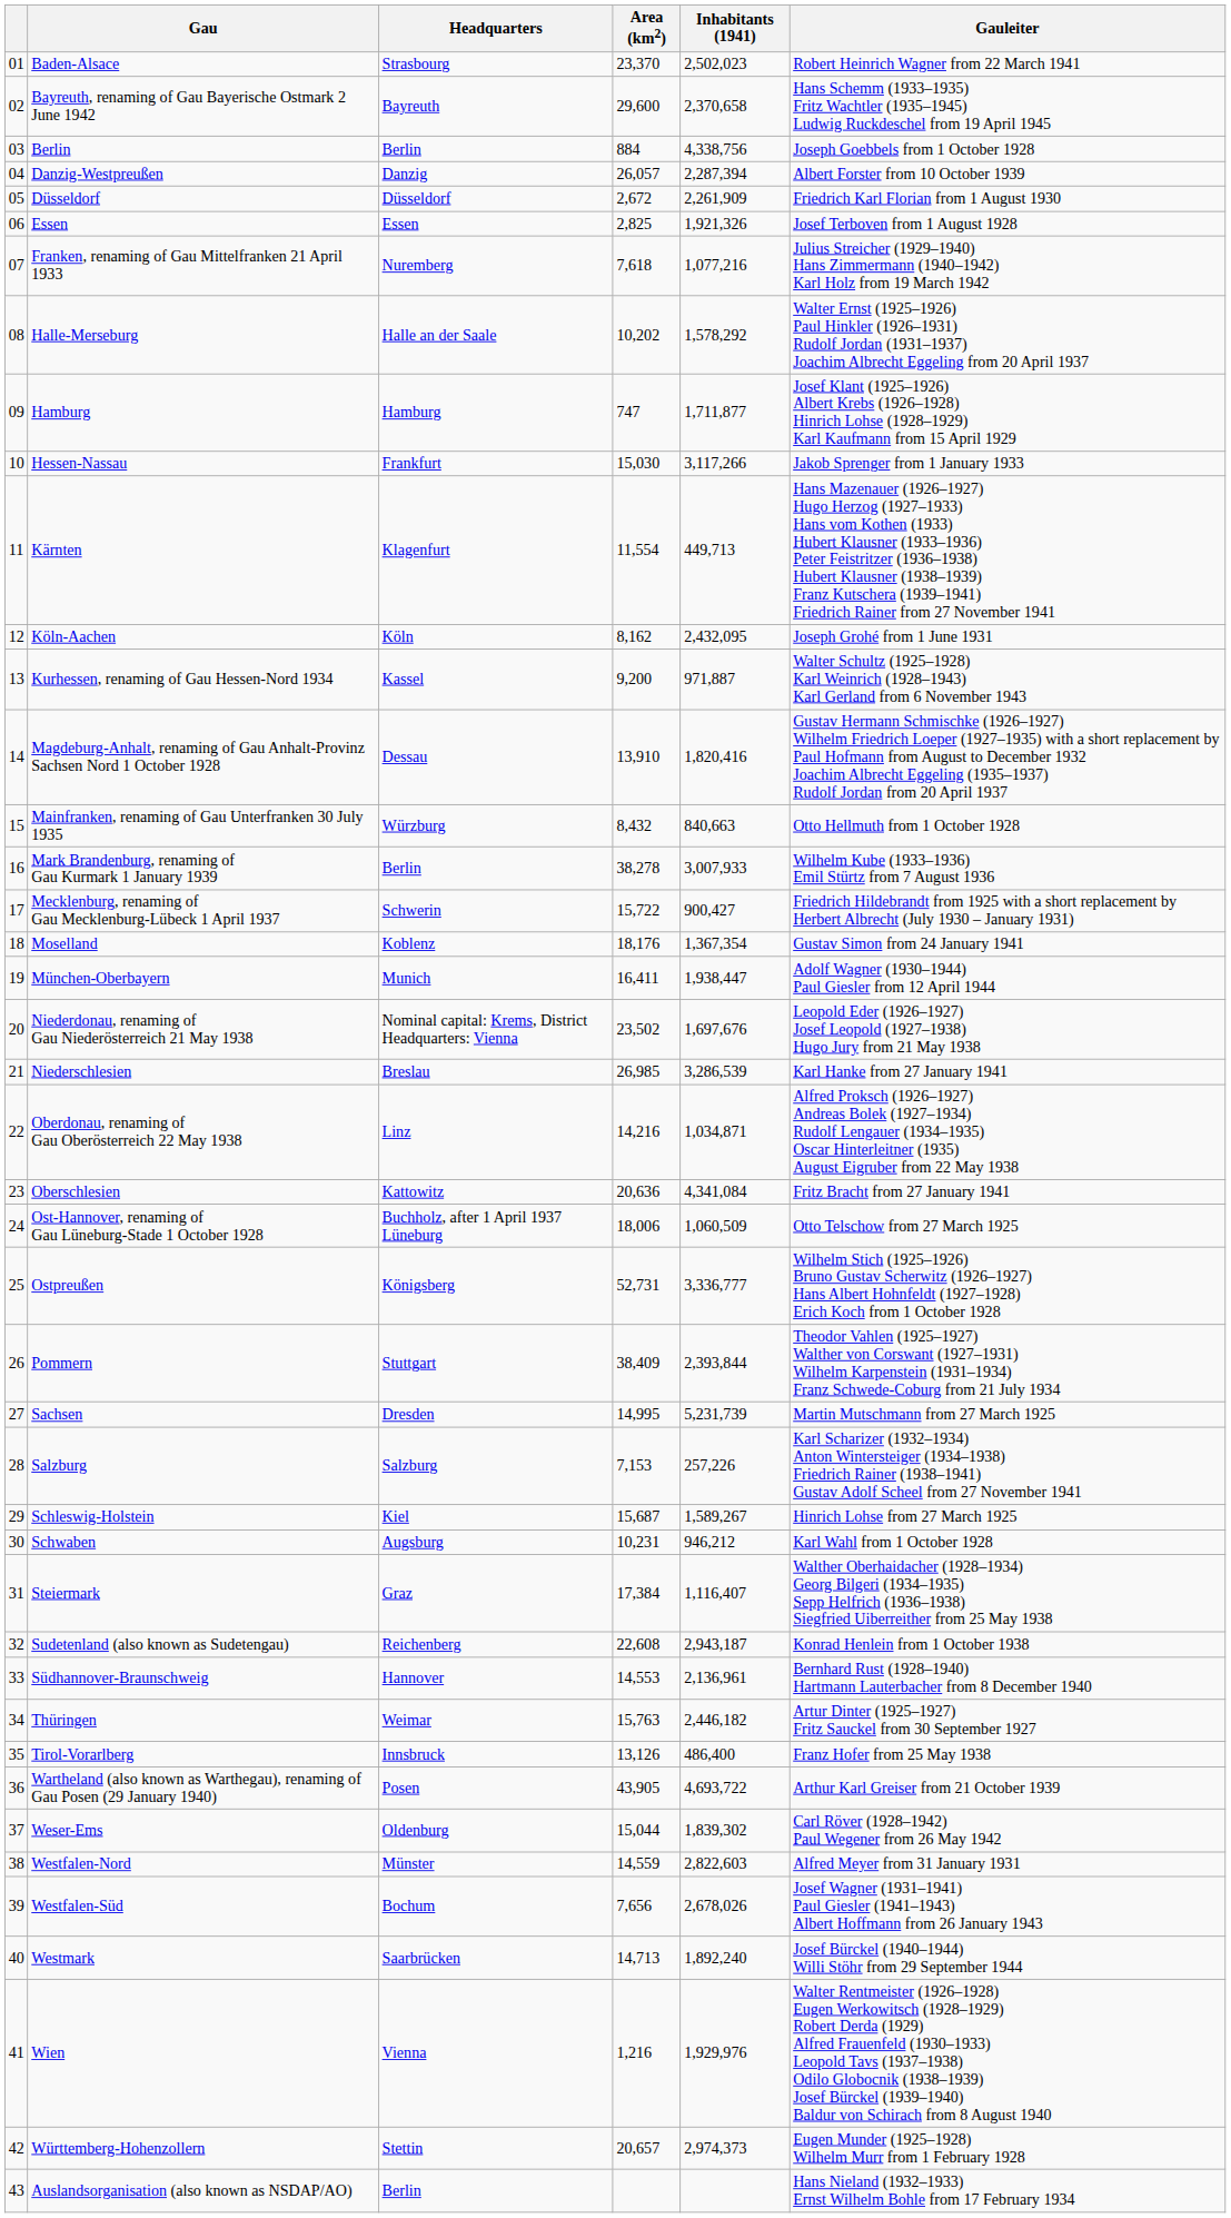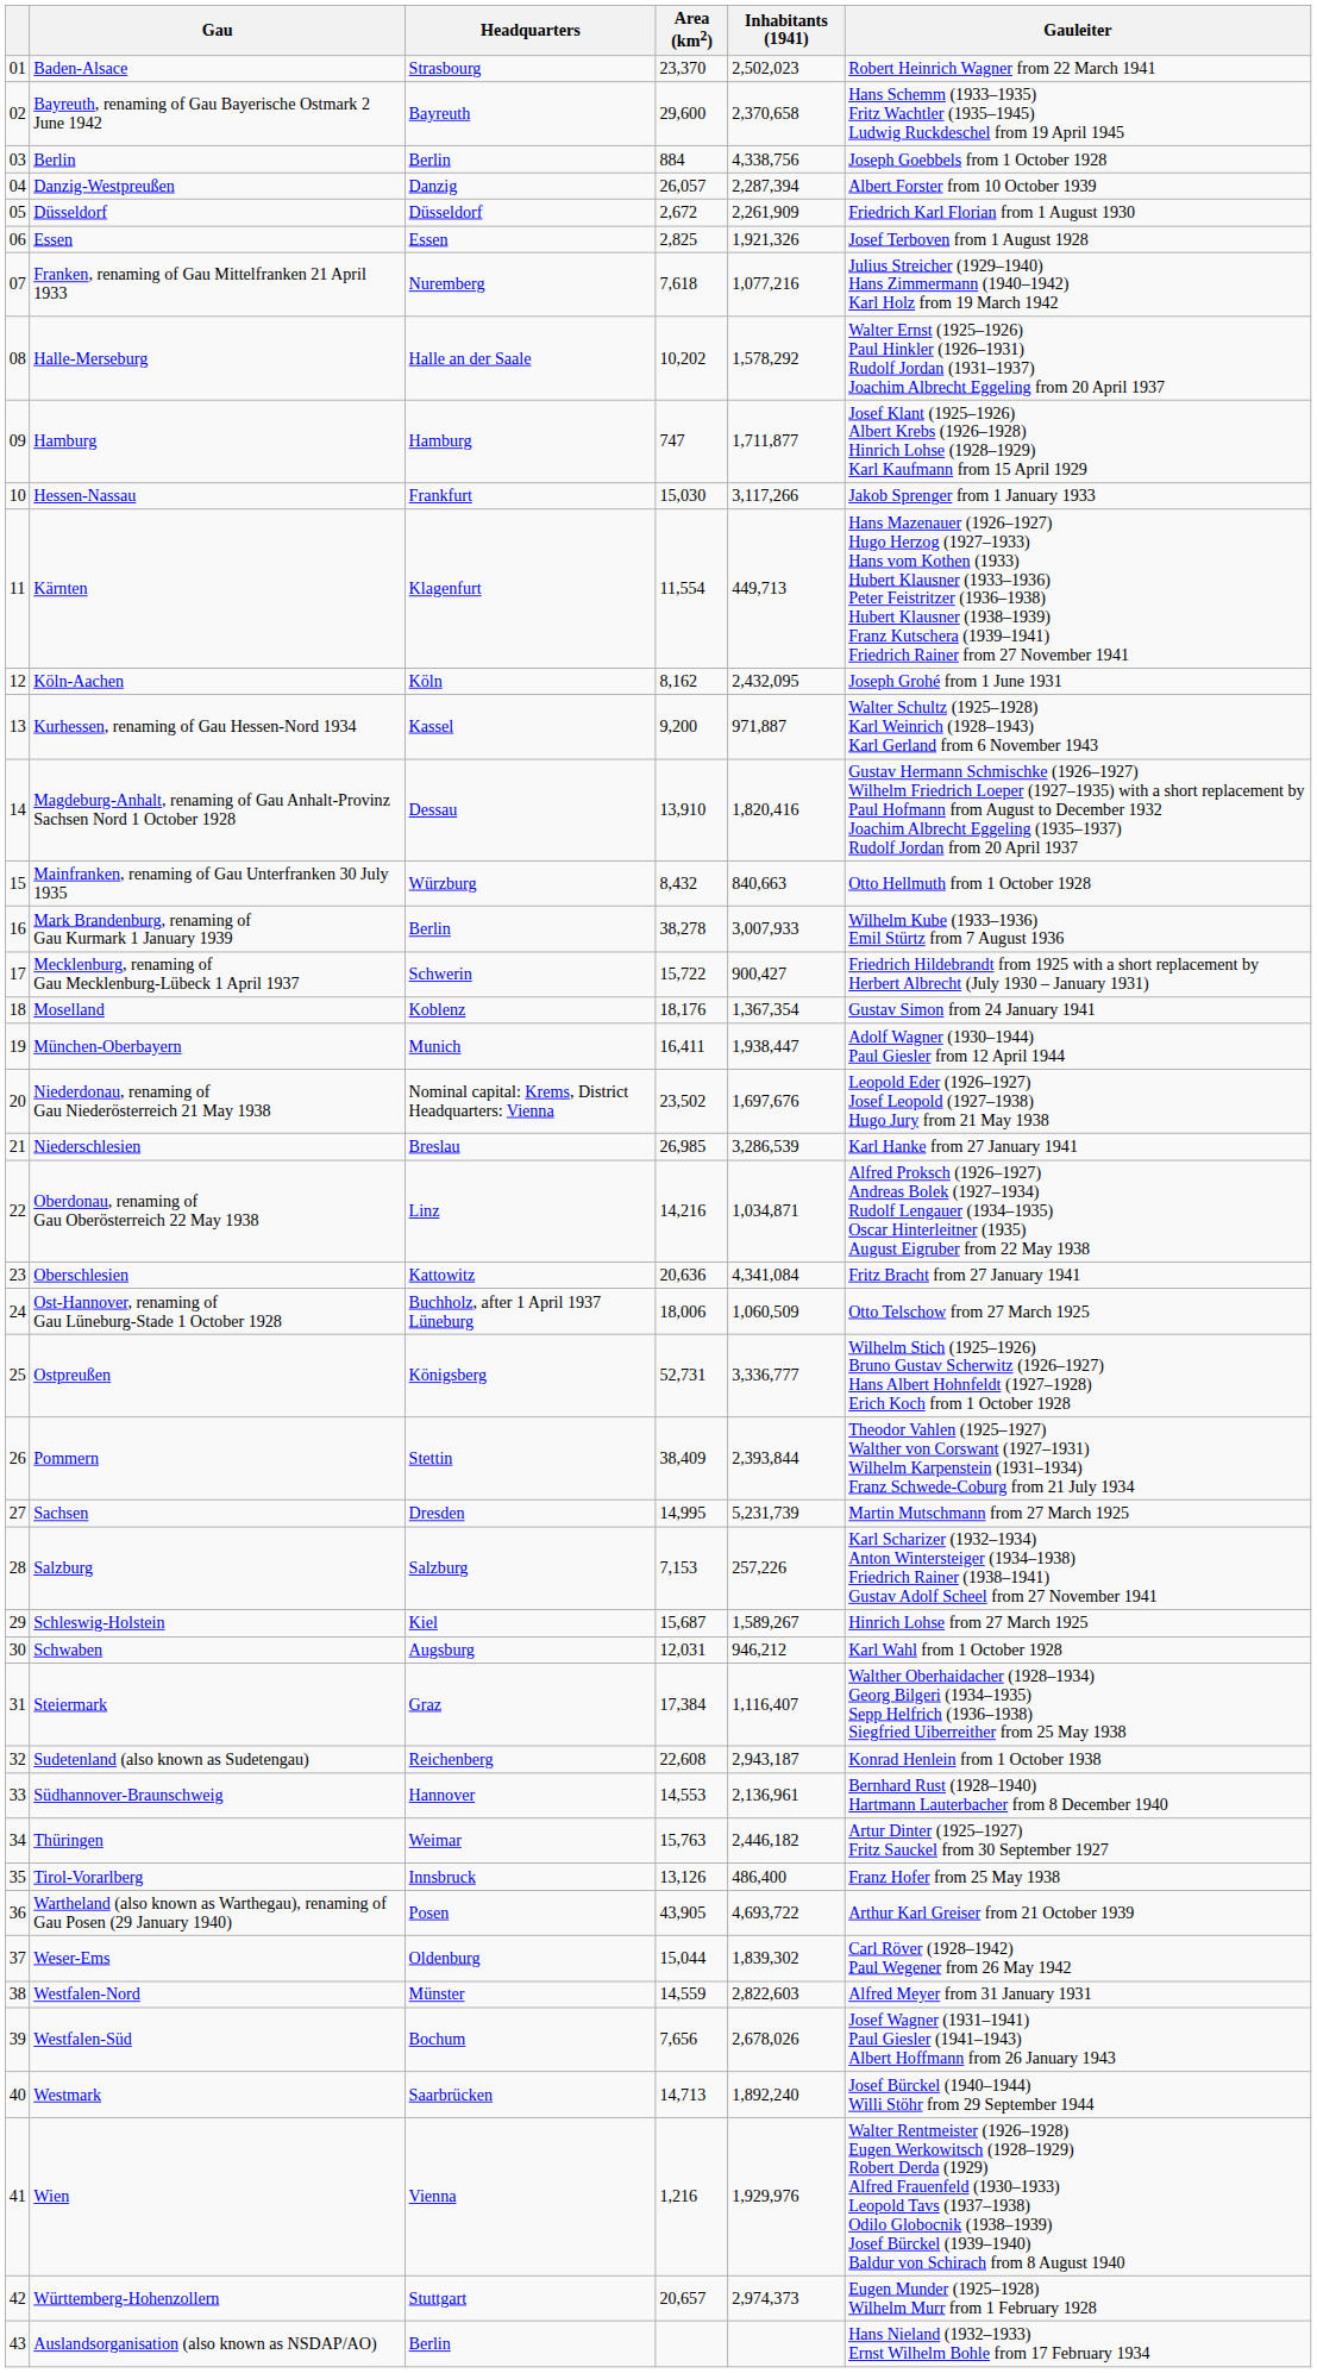 <table class="wikitable" style="border-collapse:collapse">
 <tr>
 <th></th>
 <th>Gau</th>
 <th>Headquarters</th>
 <th>Area (km<sup>2</sup>)</th>
 <th>Inhabitants (1941)</th>
 <th>Gauleiter</th>
 </tr>
 <tr>
 <td>01</td>
 <td><a href='#'>Baden-Alsace</a></td>
 <td><a href='#'>Strasbourg</a></td>
 <td>23,370</td>
 <td>2,502,023</td>
 <td><a href='#'>Robert Heinrich Wagner</a> from 22 March 1941</td>
 </tr>
 <tr>
 <td>02</td>
 <td><a href='#'>Bayreuth</a>, renaming of Gau Bayerische Ostmark 2 June 1942</td>
 <td><a href='#'>Bayreuth</a></td>
 <td>29,600</td>
 <td>2,370,658</td>
 <td><a href='#'>Hans Schemm</a> (1933–1935)<br><a href='#'>Fritz Wachtler</a> (1935–1945)<br><a href='#'>Ludwig Ruckdeschel</a> from 19 April 1945</td>
 </tr>
 <tr>
 <td>03</td>
 <td><a href='#'>Berlin</a></td>
 <td><a href='#'>Berlin</a></td>
 <td>884</td>
 <td>4,338,756</td>
 <td><a href='#'>Joseph Goebbels</a> from 1 October 1928</td>
 </tr>
 <tr>
 <td>04</td>
 <td><a href='#'>Danzig-Westpreußen</a></td>
 <td><a href='#'>Danzig</a></td>
 <td>26,057</td>
 <td>2,287,394</td>
 <td><a href='#'>Albert Forster</a> from 10 October 1939</td>
 </tr>
 <tr>
 <td>05</td>
 <td><a href='#'>Düsseldorf</a></td>
 <td><a href='#'>Düsseldorf</a></td>
 <td>2,672</td>
 <td>2,261,909</td>
 <td><a href='#'>Friedrich Karl Florian</a> from 1 August 1930</td>
 </tr>
 <tr>
 <td>06</td>
 <td><a href='#'>Essen</a></td>
 <td><a href='#'>Essen</a></td>
 <td>2,825</td>
 <td>1,921,326</td>
 <td><a href='#'>Josef Terboven</a> from 1 August 1928</td>
 </tr>
 <tr>
 <td>07</td>
 <td><a href='#'>Franken</a>, renaming of Gau Mittelfranken 21 April 1933</td>
 <td><a href='#'>Nuremberg</a></td>
 <td>7,618</td>
 <td>1,077,216</td>
 <td><a href='#'>Julius Streicher</a> (1929–1940)<br><a href='#'>Hans Zimmermann</a> (1940–1942)<br><a href='#'>Karl Holz</a> from 19 March 1942</td>
 </tr>
 <tr>
 <td>08</td>
 <td><a href='#'>Halle-Merseburg</a></td>
 <td><a href='#'>Halle an der Saale</a></td>
 <td>10,202</td>
 <td>1,578,292</td>
 <td><a href='#'>Walter Ernst</a> (1925–1926)<br><a href='#'>Paul Hinkler</a> (1926–1931)<br><a href='#'>Rudolf Jordan</a> (1931–1937)<br><a href='#'>Joachim Albrecht Eggeling</a> from 20 April 1937</td>
 </tr>
 <tr>
 <td>09</td>
 <td><a href='#'>Hamburg</a></td>
 <td><a href='#'>Hamburg</a></td>
 <td>747</td>
 <td>1,711,877</td>
 <td><a href='#'>Josef Klant</a> (1925–1926)<br><a href='#'>Albert Krebs</a> (1926–1928)<br><a href='#'>Hinrich Lohse</a> (1928–1929)<br><a href='#'>Karl Kaufmann</a> from 15 April 1929</td>
 </tr>
 <tr>
 <td>10</td>
 <td><a href='#'>Hessen-Nassau</a></td>
 <td><a href='#'>Frankfurt</a></td>
 <td>15,030</td>
 <td>3,117,266</td>
 <td><a href='#'>Jakob Sprenger</a> from 1 January 1933</td>
 </tr>
 <tr>
 <td>11</td>
 <td><a href='#'>Kärnten</a></td>
 <td><a href='#'>Klagenfurt</a></td>
 <td>11,554</td>
 <td>449,713</td>
 <td><a href='#'>Hans Mazenauer</a> (1926–1927)<br><a href='#'>Hugo Herzog</a> (1927–1933)<br><a href='#'>Hans vom Kothen</a> (1933)<br><a href='#'>Hubert Klausner</a> (1933–1936)<br><a href='#'>Peter Feistritzer</a> (1936–1938)<br><a href='#'>Hubert Klausner</a> (1938–1939)<br><a href='#'>Franz Kutschera</a> (1939–1941)<br><a href='#'>Friedrich Rainer</a> from 27 November 1941</td>
 </tr>
 <tr>
 <td>12</td>
 <td><a href='#'>Köln-Aachen</a></td>
 <td><a href='#'>Köln</a></td>
 <td>8,162</td>
 <td>2,432,095</td>
 <td><a href='#'>Joseph Grohé</a> from 1 June 1931</td>
 </tr>
 <tr>
 <td>13</td>
 <td><a href='#'>Kurhessen</a>, renaming of Gau Hessen-Nord 1934</td>
 <td><a href='#'>Kassel</a></td>
 <td>9,200</td>
 <td>971,887</td>
 <td><a href='#'>Walter Schultz</a> (1925–1928)<br><a href='#'>Karl Weinrich</a> (1928–1943)<br><a href='#'>Karl Gerland</a> from 6 November 1943</td>
 </tr>
 <tr>
 <td>14</td>
 <td><a href='#'>Magdeburg-Anhalt</a>, renaming of Gau Anhalt-Provinz Sachsen Nord 1 October 1928</td>
 <td><a href='#'>Dessau</a></td>
 <td>13,910</td>
 <td>1,820,416</td>
 <td><a href='#'>Gustav Hermann Schmischke</a> (1926–1927) <br><a href='#'>Wilhelm Friedrich Loeper</a> (1927–1935) with a short replacement by <a href='#'>Paul Hofmann</a> from August to December 1932<br><a href='#'>Joachim Albrecht Eggeling</a> (1935–1937)<br><a href='#'>Rudolf Jordan</a> from 20 April 1937</td>
 </tr>
 <tr>
 <td>15</td>
 <td><a href='#'>Mainfranken</a>, renaming of Gau Unterfranken 30 July 1935</td>
 <td><a href='#'>Würzburg</a></td>
 <td>8,432</td>
 <td>840,663</td>
 <td><a href='#'>Otto Hellmuth</a> from 1 October 1928</td>
 </tr>
 <tr>
 <td>16</td>
 <td><a href='#'>Mark Brandenburg</a>, renaming of<br>Gau Kurmark 1 January 1939</td>
 <td><a href='#'>Berlin</a></td>
 <td>38,278</td>
 <td>3,007,933</td>
 <td><a href='#'>Wilhelm Kube</a> (1933–1936)<br><a href='#'>Emil Stürtz</a> from 7 August 1936</td>
 </tr>
 <tr>
 <td>17</td>
 <td><a href='#'>Mecklenburg</a>, renaming of<br>Gau Mecklenburg-Lübeck 1 April 1937</td>
 <td><a href='#'>Schwerin</a></td>
 <td>15,722</td>
 <td>900,427</td>
 <td><a href='#'>Friedrich Hildebrandt</a> from 1925 with a short replacement by <a href='#'>Herbert Albrecht</a> (July 1930 – January 1931)</td>
 </tr>
 <tr>
 <td>18</td>
 <td><a href='#'>Moselland</a></td>
 <td><a href='#'>Koblenz</a></td>
 <td>18,176</td>
 <td>1,367,354</td>
 <td><a href='#'>Gustav Simon</a> from 24 January 1941</td>
 </tr>
 <tr>
 <td>19</td>
 <td><a href='#'>München-Oberbayern</a></td>
 <td><a href='#'>Munich</a></td>
 <td>16,411</td>
 <td>1,938,447</td>
 <td><a href='#'>Adolf Wagner</a> (1930–1944)<br><a href='#'>Paul Giesler</a> from 12 April 1944</td>
 </tr>
 <tr>
 <td>20</td>
 <td><a href='#'>Niederdonau</a>, renaming of<br>Gau Niederösterreich 21 May 1938</td>
 <td>Nominal capital: <a href='#'>Krems</a>, District Headquarters: <a href='#'>Vienna</a></td>
 <td>23,502</td>
 <td>1,697,676</td>
 <td><a href='#'>Leopold Eder</a> (1926–1927)<br><a href='#'>Josef Leopold</a> (1927–1938)<br><a href='#'>Hugo Jury</a> from 21 May 1938</td>
 </tr>
 <tr>
 <td>21</td>
 <td><a href='#'>Niederschlesien</a></td>
 <td><a href='#'>Breslau</a></td>
 <td>26,985</td>
 <td>3,286,539</td>
 <td><a href='#'>Karl Hanke</a> from 27 January 1941</td>
 </tr>
 <tr>
 <td>22</td>
 <td><a href='#'>Oberdonau</a>, renaming of<br>Gau Oberösterreich 22 May 1938</td>
 <td><a href='#'>Linz</a></td>
 <td>14,216</td>
 <td>1,034,871</td>
 <td><a href='#'>Alfred Proksch</a> (1926–1927) <br><a href='#'>Andreas Bolek</a> (1927–1934)<br><a href='#'>Rudolf Lengauer</a> (1934–1935)<br><a href='#'>Oscar Hinterleitner</a> (1935)<br><a href='#'>August Eigruber</a> from 22 May 1938</td>
 </tr>
 <tr>
 <td>23</td>
 <td><a href='#'>Oberschlesien</a></td>
 <td><a href='#'>Kattowitz</a></td>
 <td>20,636</td>
 <td>4,341,084</td>
 <td><a href='#'>Fritz Bracht</a> from 27 January 1941</td>
 </tr>
 <tr>
 <td>24</td>
 <td><a href='#'>Ost-Hannover</a>, renaming of<br>Gau Lüneburg-Stade 1 October 1928</td>
 <td><a href='#'>Buchholz</a>, after 1 April 1937 <a href='#'>Lüneburg</a></td>
 <td>18,006</td>
 <td>1,060,509</td>
 <td><a href='#'>Otto Telschow</a> from 27 March 1925</td>
 </tr>
 <tr>
 <td>25</td>
 <td><a href='#'>Ostpreußen</a></td>
 <td><a href='#'>Königsberg</a></td>
 <td>52,731</td>
 <td>3,336,777</td>
 <td><a href='#'>Wilhelm Stich</a> (1925–1926)<br><a href='#'>Bruno Gustav Scherwitz</a> (1926–1927)<br><a href='#'>Hans Albert Hohnfeldt</a> (1927–1928)<br><a href='#'>Erich Koch</a> from 1 October 1928</td>
 </tr>
 <tr>
 <td>26</td>
 <td><a href='#'>Pommern</a></td>
-<td><a href='#'>Stuttgart</a></td>
+<td><a href='#'>Stettin</a></td>
 <td>38,409</td>
 <td>2,393,844</td>
 <td><a href='#'>Theodor Vahlen</a> (1925–1927)<br><a href='#'>Walther von Corswant</a> (1927–1931)<br><a href='#'>Wilhelm Karpenstein</a> (1931–1934)<br><a href='#'>Franz Schwede-Coburg</a> from 21 July 1934</td>
 </tr>
 <tr>
 <td>27</td>
 <td><a href='#'>Sachsen</a></td>
 <td><a href='#'>Dresden</a></td>
 <td>14,995</td>
 <td>5,231,739</td>
 <td><a href='#'>Martin Mutschmann</a> from 27 March 1925</td>
 </tr>
 <tr>
 <td>28</td>
 <td><a href='#'>Salzburg</a></td>
 <td><a href='#'>Salzburg</a></td>
 <td>7,153</td>
 <td>257,226</td>
 <td><a href='#'>Karl Scharizer</a> (1932–1934)<br><a href='#'>Anton Wintersteiger</a> (1934–1938)<br><a href='#'>Friedrich Rainer</a> (1938–1941)<br><a href='#'>Gustav Adolf Scheel</a> from 27 November 1941</td>
 </tr>
 <tr>
 <td>29</td>
 <td><a href='#'>Schleswig-Holstein</a></td>
 <td><a href='#'>Kiel</a></td>
 <td>15,687</td>
 <td>1,589,267</td>
 <td><a href='#'>Hinrich Lohse</a> from 27 March 1925</td>
 </tr>
 <tr>
 <td>30</td>
 <td><a href='#'>Schwaben</a></td>
 <td><a href='#'>Augsburg</a></td>
-<td>10,231</td>
+<td>12,031</td>
 <td>946,212</td>
 <td><a href='#'>Karl Wahl</a> from 1 October 1928</td>
 </tr>
 <tr>
 <td>31</td>
 <td><a href='#'>Steiermark</a></td>
 <td><a href='#'>Graz</a></td>
 <td>17,384</td>
 <td>1,116,407</td>
 <td><a href='#'>Walther Oberhaidacher</a> (1928–1934)<br><a href='#'>Georg Bilgeri</a> (1934–1935)<br><a href='#'>Sepp Helfrich</a> (1936–1938)<br><a href='#'>Siegfried Uiberreither</a> from 25 May 1938</td>
 </tr>
 <tr>
 <td>32</td>
 <td><a href='#'>Sudetenland</a> (also known as Sudetengau)</td>
 <td><a href='#'>Reichenberg</a></td>
 <td>22,608</td>
 <td>2,943,187</td>
 <td><a href='#'>Konrad Henlein</a> from 1 October 1938</td>
 </tr>
 <tr>
 <td>33</td>
 <td><a href='#'>Südhannover-Braunschweig</a></td>
 <td><a href='#'>Hannover</a></td>
 <td>14,553</td>
 <td>2,136,961</td>
 <td><a href='#'>Bernhard Rust</a> (1928–1940)<br><a href='#'>Hartmann Lauterbacher</a> from 8 December 1940</td>
 </tr>
 <tr>
 <td>34</td>
 <td><a href='#'>Thüringen</a></td>
 <td><a href='#'>Weimar</a></td>
 <td>15,763</td>
 <td>2,446,182</td>
 <td><a href='#'>Artur Dinter</a> (1925–1927)<br><a href='#'>Fritz Sauckel</a> from 30 September 1927</td>
 </tr>
 <tr>
 <td>35</td>
 <td><a href='#'>Tirol-Vorarlberg</a></td>
 <td><a href='#'>Innsbruck</a></td>
 <td>13,126</td>
 <td>486,400</td>
 <td><a href='#'>Franz Hofer</a> from 25 May 1938</td>
 </tr>
 <tr>
 <td>36</td>
 <td><a href='#'>Wartheland</a> (also known as Warthegau), renaming of Gau Posen (29 January 1940)</td>
 <td><a href='#'>Posen</a></td>
 <td>43,905</td>
 <td>4,693,722</td>
 <td><a href='#'>Arthur Karl Greiser</a> from 21 October 1939</td>
 </tr>
 <tr>
 <td>37</td>
 <td><a href='#'>Weser-Ems</a></td>
 <td><a href='#'>Oldenburg</a></td>
 <td>15,044</td>
 <td>1,839,302</td>
 <td><a href='#'>Carl Röver</a> (1928–1942)<br><a href='#'>Paul Wegener</a> from 26 May 1942</td>
 </tr>
 <tr>
 <td>38</td>
 <td><a href='#'>Westfalen-Nord</a></td>
 <td><a href='#'>Münster</a></td>
 <td>14,559</td>
 <td>2,822,603</td>
 <td><a href='#'>Alfred Meyer</a> from 31 January 1931</td>
 </tr>
 <tr>
 <td>39</td>
 <td><a href='#'>Westfalen-Süd</a></td>
 <td><a href='#'>Bochum</a></td>
 <td>7,656</td>
 <td>2,678,026</td>
 <td><a href='#'>Josef Wagner</a> (1931–1941)<br><a href='#'>Paul Giesler</a> (1941–1943)<br><a href='#'>Albert Hoffmann</a> from 26 January 1943</td>
 </tr>
 <tr>
 <td>40</td>
 <td><a href='#'>Westmark</a></td>
 <td><a href='#'>Saarbrücken</a></td>
 <td>14,713</td>
 <td>1,892,240</td>
 <td><a href='#'>Josef Bürckel</a> (1940–1944)<br><a href='#'>Willi Stöhr</a> from 29 September 1944</td>
 </tr>
 <tr>
 <td>41</td>
 <td><a href='#'>Wien</a></td>
 <td><a href='#'>Vienna</a></td>
 <td>1,216</td>
 <td>1,929,976</td>
 <td><a href='#'>Walter Rentmeister</a> (1926–1928)<br><a href='#'>Eugen Werkowitsch</a> (1928–1929)<br><a href='#'>Robert Derda</a> (1929) <br><a href='#'>Alfred Frauenfeld</a> (1930–1933)<br><a href='#'>Leopold Tavs</a> (1937–1938)<br> <a href='#'>Odilo Globocnik</a> (1938–1939)<br><a href='#'>Josef Bürckel</a> (1939–1940)<br><a href='#'>Baldur von Schirach</a> from 8 August 1940</td>
 </tr>
 <tr>
 <td>42</td>
 <td><a href='#'>Württemberg-Hohenzollern</a></td>
-<td><a href='#'>Stettin</a></td>
+<td><a href='#'>Stuttgart</a></td>
 <td>20,657</td>
 <td>2,974,373</td>
 <td><a href='#'>Eugen Munder</a> (1925–1928)<br><a href='#'>Wilhelm Murr</a> from 1 February 1928</td>
 </tr>
 <tr>
 <td>43</td>
 <td><a href='#'>Auslandsorganisation</a> (also known as NSDAP/AO)</td>
 <td><a href='#'>Berlin</a></td>
 <td></td>
 <td></td>
 <td><a href='#'>Hans Nieland</a> (1932–1933)<br><a href='#'>Ernst Wilhelm Bohle</a> from 17 February 1934</td>
 </tr>
 </table>
